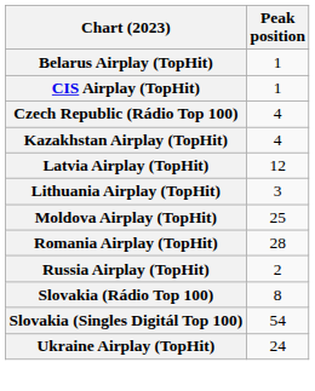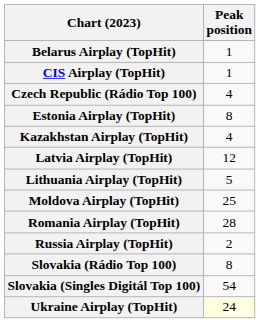 <table class="wikitable sortable plainrowheaders" style="text-align:center">
 <tr>
 <th scope="col">Chart (2023)</th>
 <th scope="col">Peak<br>position</th>
 </tr>
 <tr>
 <th scope="row">Belarus Airplay (TopHit)</th>
 <td>1</td>
 </tr>
 <tr>
 <th scope="row"><a href='#'>CIS</a> Airplay (TopHit)</th>
 <td>1</td>
 </tr>
 <tr>
 <th scope="row">Czech Republic (Rádio Top 100)</th>
 <td>4</td>
 </tr>
 <tr>
+<th scope="row">Estonia Airplay (TopHit)</th>
+<td>8</td>
+</tr>
+<tr>
 <th scope="row">Kazakhstan Airplay (TopHit)</th>
 <td>4</td>
 </tr>
 <tr>
 <th scope="row">Latvia Airplay (TopHit)</th>
 <td>12</td>
 </tr>
 <tr>
 <th scope="row">Lithuania Airplay (TopHit)</th>
-<td>3</td>
+<td>5</td>
 </tr>
 <tr>
 <th scope="row">Moldova Airplay (TopHit)</th>
 <td>25</td>
 </tr>
 <tr>
 <th scope="row">Romania Airplay (TopHit)</th>
 <td>28</td>
 </tr>
 <tr>
 <th scope="row">Russia Airplay (TopHit)</th>
 <td>2</td>
 </tr>
 <tr>
 <th scope="row">Slovakia (Rádio Top 100)</th>
 <td>8</td>
 </tr>
 <tr>
 <th scope="row">Slovakia (Singles Digitál Top 100)</th>
 <td>54</td>
 </tr>
 <tr>
 <th scope="row">Ukraine Airplay (TopHit)</th>
-<td>24</td>
+<td style="background: lightyellow;">24</td>
 </tr>
 </table>
